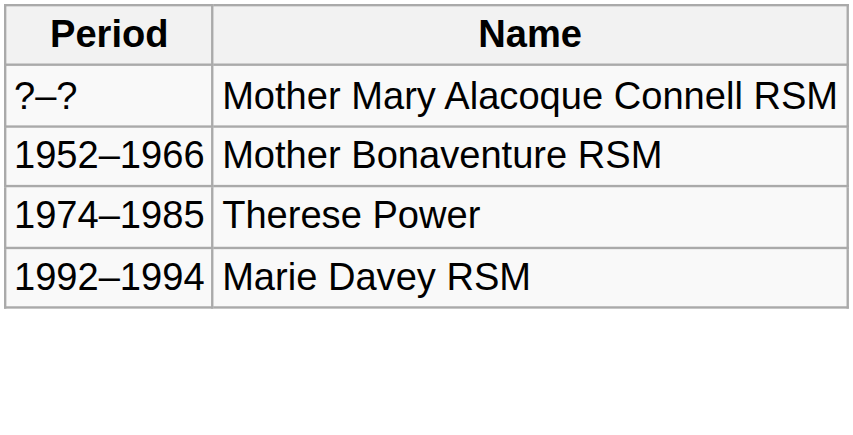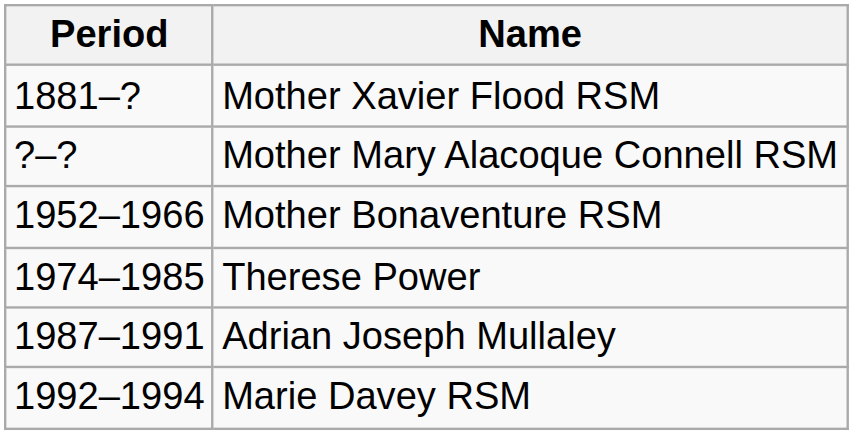 <table class="wikitable">
 <tr>
 <th>Period</th>
 <th>Name</th>
+</tr>
+<tr>
+<td>1881–?</td>
+<td>Mother Xavier Flood RSM</td>
 </tr>
 <tr>
 <td>?–?</td>
 <td>Mother Mary Alacoque Connell RSM</td>
 </tr>
 <tr>
 <td>1952–1966</td>
 <td>Mother Bonaventure RSM</td>
 </tr>
 <tr>
 <td>1974–1985</td>
 <td>Therese Power</td>
 </tr>
 <tr>
+<td>1987–1991</td>
+<td>Adrian Joseph Mullaley</td>
+</tr>
+<tr>
 <td>1992–1994</td>
 <td>Marie Davey RSM</td>
 </tr>
 </table>
